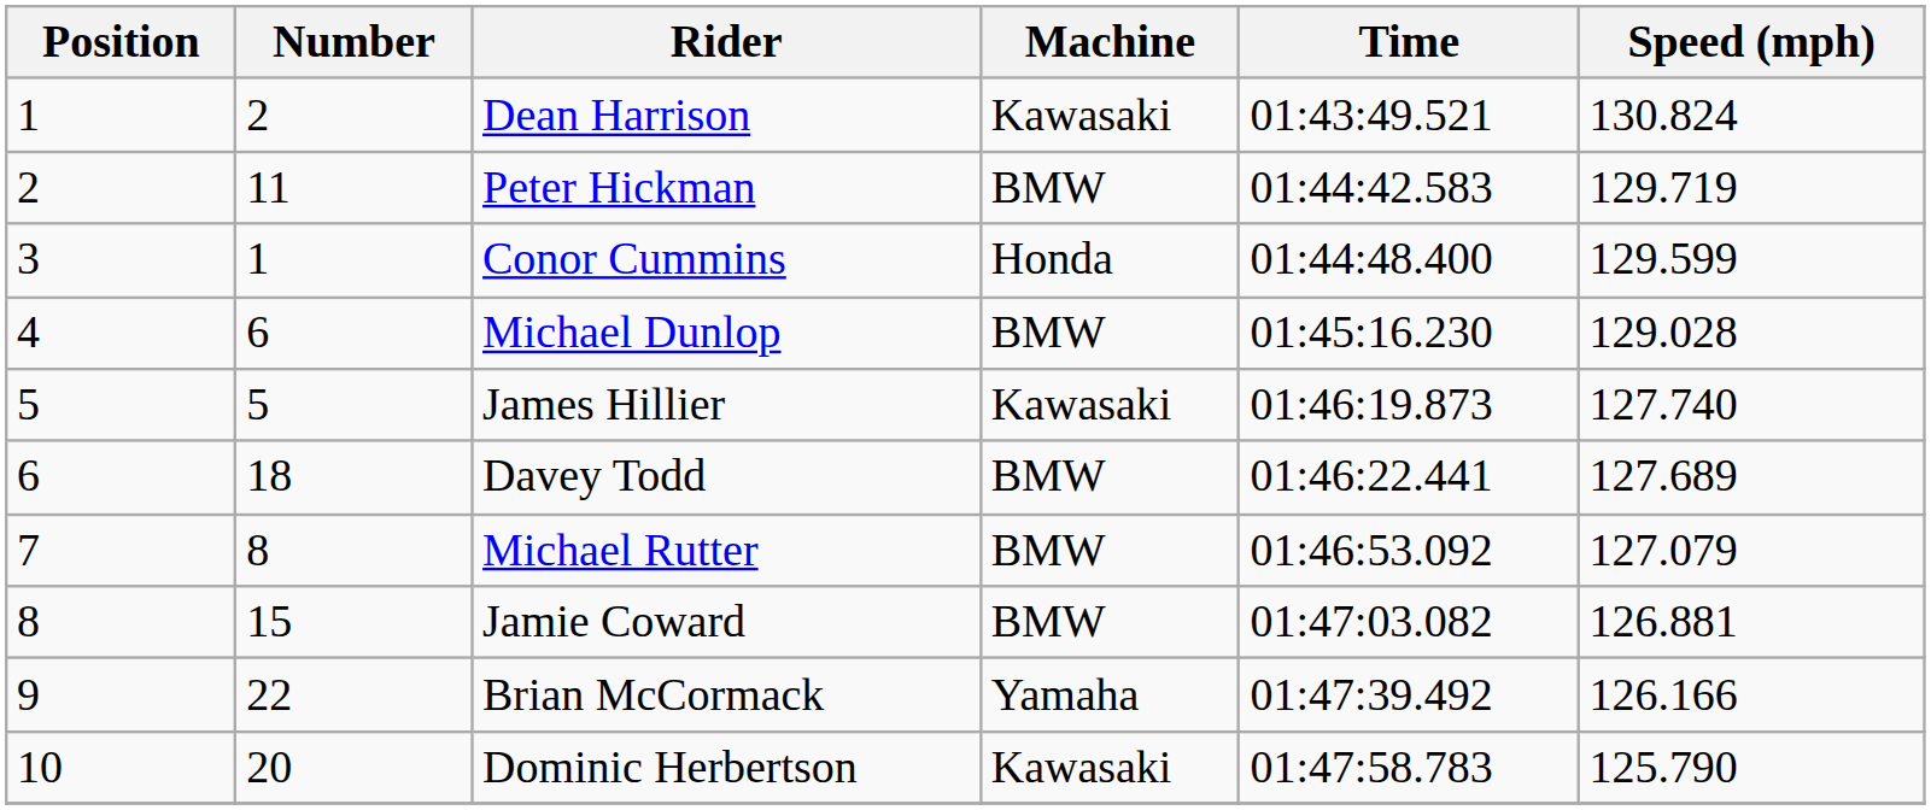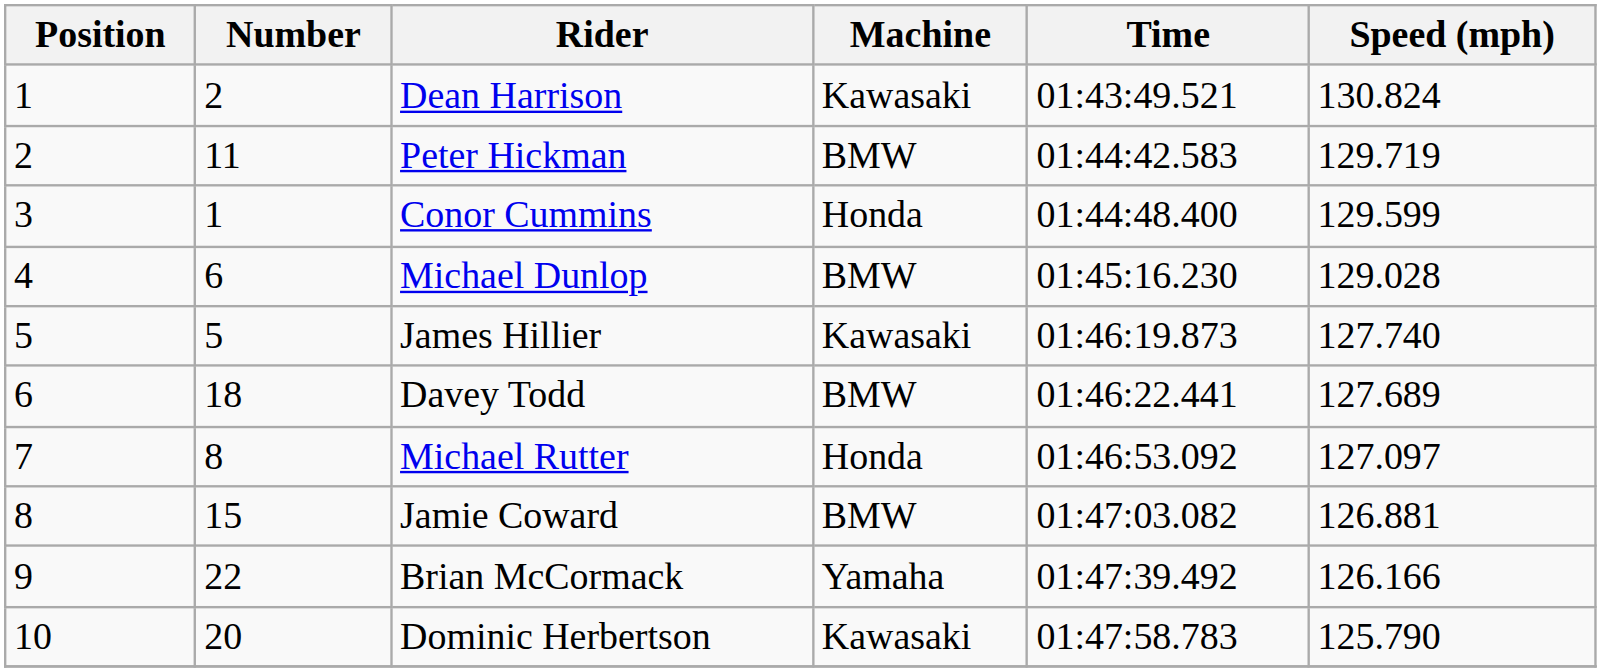 <table class="wikitable" style=width:42em;margin-bottom:0;">
 <tr>
 <th scope="col">Position</th>
 <th scope="col">Number</th>
 <th scope="col">Rider</th>
 <th scope="col">Machine</th>
 <th scope="col">Time</th>
 <th scope="col">Speed (mph)</th>
 </tr>
 <tr>
 <td>1</td>
 <td>2</td>
 <td> <a href='#'>Dean Harrison</a></td>
 <td>Kawasaki</td>
 <td>01:43:49.521</td>
 <td>130.824</td>
 </tr>
 <tr>
 <td>2</td>
 <td>11</td>
 <td> <a href='#'>Peter Hickman</a></td>
 <td>BMW</td>
 <td>01:44:42.583</td>
 <td>129.719</td>
 </tr>
 <tr>
 <td>3</td>
 <td>1</td>
 <td> <a href='#'>Conor Cummins</a></td>
 <td>Honda</td>
 <td>01:44:48.400</td>
 <td>129.599</td>
 </tr>
 <tr>
 <td>4</td>
 <td>6</td>
 <td> <a href='#'>Michael Dunlop</a></td>
 <td>BMW</td>
 <td>01:45:16.230</td>
 <td>129.028</td>
 </tr>
 <tr>
 <td>5</td>
 <td>5</td>
 <td> James Hillier</td>
 <td>Kawasaki</td>
 <td>01:46:19.873</td>
 <td>127.740</td>
 </tr>
 <tr>
 <td>6</td>
 <td>18</td>
 <td> Davey Todd</td>
 <td>BMW</td>
 <td>01:46:22.441</td>
 <td>127.689</td>
 </tr>
 <tr>
 <td>7</td>
 <td>8</td>
 <td> <a href='#'>Michael Rutter</a></td>
-<td>BMW</td>
+<td>Honda</td>
 <td>01:46:53.092</td>
-<td>127.079</td>
+<td>127.097</td>
 </tr>
 <tr>
 <td>8</td>
 <td>15</td>
 <td> Jamie Coward</td>
 <td>BMW</td>
 <td>01:47:03.082</td>
 <td>126.881</td>
 </tr>
 <tr>
 <td>9</td>
 <td>22</td>
 <td> Brian McCormack</td>
 <td>Yamaha</td>
 <td>01:47:39.492</td>
 <td>126.166</td>
 </tr>
 <tr>
 <td>10</td>
 <td>20</td>
 <td> Dominic Herbertson</td>
 <td>Kawasaki</td>
 <td>01:47:58.783</td>
 <td>125.790</td>
 </tr>
 <tr>
 </tr>
 </table>
